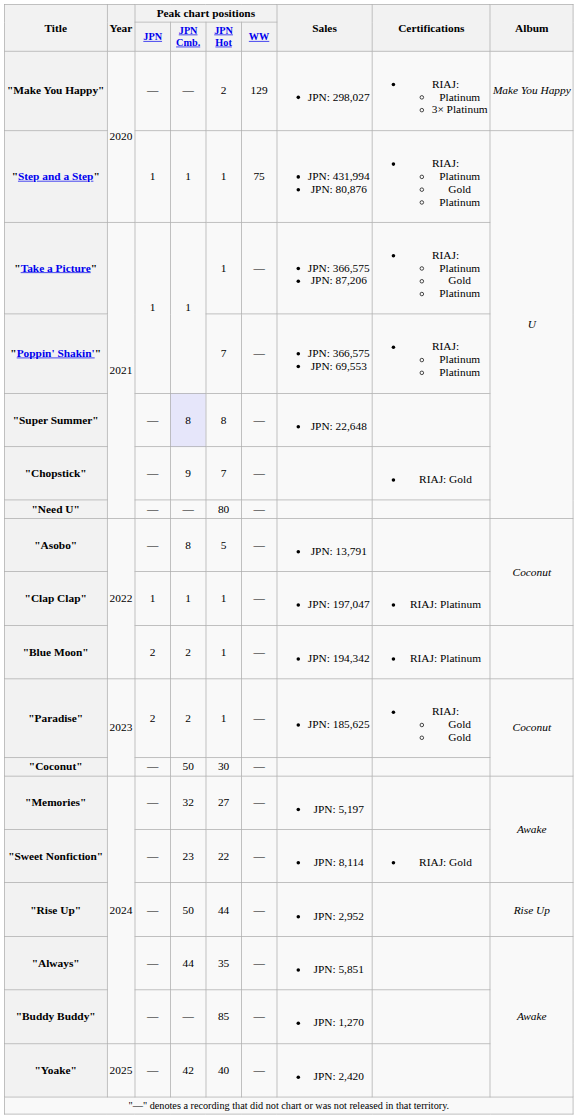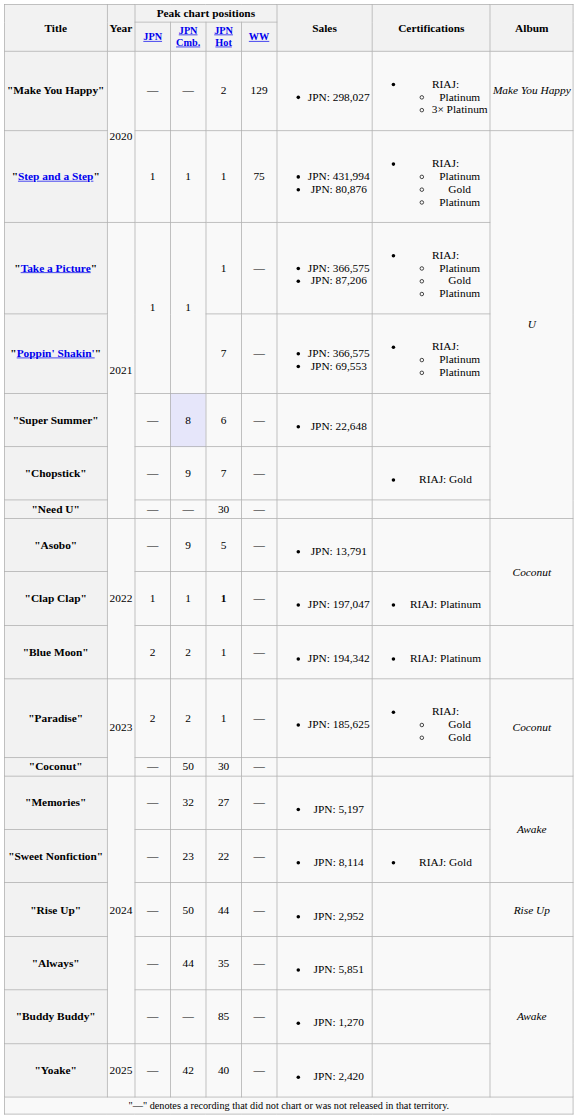 <table class="wikitable plainrowheaders" style="text-align:center">
 <tr>
 <th scope="col" rowspan="2">Title</th>
 <th scope="col" rowspan="2">Year</th>
 <th scope="col" colspan="4">Peak chart positions</th>
 <th scope="col" rowspan="2">Sales</th>
 <th scope="col" rowspan="2">Certifications</th>
 <th scope="col" rowspan="2">Album</th>
 </tr>
 <tr>
 <th scope="col" style="width:3em;font-size:90%"><a href='#'>JPN</a><br></th>
 <th scope="col" style="width:3em;font-size:90%"><a href='#'>JPN<br>Cmb.</a><br></th>
 <th scope="col" style="width:3em;font-size:90%"><a href='#'>JPN<br>Hot</a><br></th>
 <th scope="col" style="width:3em;font-size:90%"><a href='#'>WW</a><br></th>
 </tr>
 <tr>
 <th scope="row">"Make You Happy"</th>
 <td rowspan="2">2020</td>
 <td>—</td>
 <td>—</td>
 <td>2</td>
 <td>129</td>
 <td><br><ul><li>JPN: 298,027 </li></ul></td>
 <td><br><ul><li>RIAJ:<ul><li>Platinum </li><li>3× Platinum </li></ul></li></ul></td>
 <td><em>Make You Happy</em></td>
 </tr>
 <tr>
 <th scope="row">"<a href='#'>Step and a Step</a>"</th>
 <td>1</td>
 <td>1</td>
 <td>1</td>
 <td>75</td>
 <td><br><ul><li>JPN: 431,994 </li><li>JPN: 80,876 </li></ul></td>
 <td><br><ul><li>RIAJ:<ul><li>Platinum </li><li>Gold </li><li>Platinum </li></ul></li></ul></td>
 <td rowspan="6"><em>U</em></td>
 </tr>
 <tr>
 <th scope="row">"<a href='#'>Take a Picture</a>"</th>
 <td rowspan="5">2021</td>
 <td rowspan="2">1</td>
 <td rowspan="2">1</td>
 <td>1</td>
 <td>—</td>
 <td><br><ul><li>JPN: 366,575 </li><li>JPN: 87,206 </li></ul></td>
 <td><br><ul><li>RIAJ:<ul><li>Platinum </li><li>Gold </li><li>Platinum </li></ul></li></ul></td>
 </tr>
 <tr>
 <th scope="row">"<a href='#'>Poppin' Shakin'</a>"</th>
 <td>7</td>
 <td>—</td>
 <td><br><ul><li>JPN: 366,575 </li><li>JPN: 69,553 </li></ul></td>
 <td><br><ul><li>RIAJ:<ul><li>Platinum </li><li>Platinum </li></ul></li></ul></td>
 </tr>
 <tr>
 <th scope="row">"Super Summer"</th>
 <td>—</td>
 <td style="background: lavender;">8</td>
-<td>8</td>
+<td>6</td>
 <td>—</td>
 <td><br><ul><li>JPN: 22,648 </li></ul></td>
 <td></td>
 </tr>
 <tr>
 <th scope="row">"Chopstick"</th>
 <td>—</td>
 <td>9</td>
 <td>7</td>
 <td>—</td>
 <td></td>
 <td><br><ul><li>RIAJ: Gold </li></ul></td>
 </tr>
 <tr>
 <th scope="row">"Need U"</th>
 <td>—</td>
 <td>—</td>
-<td>80</td>
+<td>30</td>
 <td>—</td>
 <td></td>
 <td></td>
 </tr>
 <tr>
 <th scope="row">"Asobo"</th>
 <td rowspan="3">2022</td>
 <td>—</td>
-<td>8</td>
+<td>9</td>
 <td>5</td>
 <td>—</td>
 <td><br><ul><li>JPN: 13,791 </li></ul></td>
 <td></td>
 <td rowspan="2"><em>Coconut</em></td>
 </tr>
 <tr>
 <th scope="row">"Clap Clap"</th>
 <td>1</td>
 <td>1</td>
-<td>1</td>
+<td><strong>1</strong></td>
 <td>—</td>
 <td><br><ul><li>JPN: 197,047 </li></ul></td>
 <td><br><ul><li>RIAJ: Platinum </li></ul></td>
 </tr>
 <tr>
 <th scope="row">"Blue Moon"</th>
 <td>2</td>
 <td>2</td>
 <td>1</td>
 <td>—</td>
 <td><br><ul><li>JPN: 194,342 </li></ul></td>
 <td><br><ul><li>RIAJ: Platinum </li></ul></td>
 <td></td>
 </tr>
 <tr>
 <th scope="row">"Paradise"</th>
 <td rowspan="2">2023</td>
 <td>2</td>
 <td>2</td>
 <td>1</td>
 <td>—</td>
 <td><br><ul><li>JPN: 185,625 </li></ul></td>
 <td><br><ul><li>RIAJ:<ul><li>Gold </li><li>Gold </li></ul></li></ul></td>
 <td rowspan="2"><em>Coconut</em></td>
 </tr>
 <tr>
 <th scope="row">"Coconut"</th>
 <td>—</td>
 <td>50</td>
 <td>30</td>
 <td>—</td>
 <td></td>
 <td></td>
 </tr>
 <tr>
 <th scope="row">"Memories"</th>
 <td rowspan="5">2024</td>
 <td>—</td>
 <td>32</td>
 <td>27</td>
 <td>—</td>
 <td><br><ul><li>JPN: 5,197 </li></ul></td>
 <td></td>
 <td rowspan="2"><em>Awake</em></td>
 </tr>
 <tr>
 <th scope="row">"Sweet Nonfiction"</th>
 <td>—</td>
 <td>23</td>
 <td>22</td>
 <td>—</td>
 <td><br><ul><li>JPN: 8,114 </li></ul></td>
 <td><br><ul><li>RIAJ: Gold </li></ul></td>
 </tr>
 <tr>
 <th scope="row">"Rise Up"</th>
 <td>—</td>
 <td>50</td>
 <td>44</td>
 <td>—</td>
 <td><br><ul><li>JPN: 2,952 </li></ul></td>
 <td></td>
 <td><em>Rise Up</em></td>
 </tr>
 <tr>
 <th scope="row">"Always"</th>
 <td>—</td>
 <td>44</td>
 <td>35</td>
 <td>—</td>
 <td><br><ul><li>JPN: 5,851 </li></ul></td>
 <td></td>
 <td rowspan="3"><em>Awake</em></td>
 </tr>
 <tr>
 <th scope="row">"Buddy Buddy"</th>
 <td>—</td>
 <td>—</td>
 <td>85</td>
 <td>—</td>
 <td><br><ul><li>JPN: 1,270 </li></ul></td>
 <td></td>
 </tr>
 <tr>
 <th scope="row">"Yoake"</th>
 <td>2025</td>
 <td>—</td>
 <td>42</td>
 <td>40</td>
 <td>—</td>
 <td><br><ul><li>JPN: 2,420 </li></ul></td>
 <td></td>
 </tr>
 <tr>
 <td colspan="9" style="font-size:90%">"—" denotes a recording that did not chart or was not released in that territory.</td>
 </tr>
 </table>
